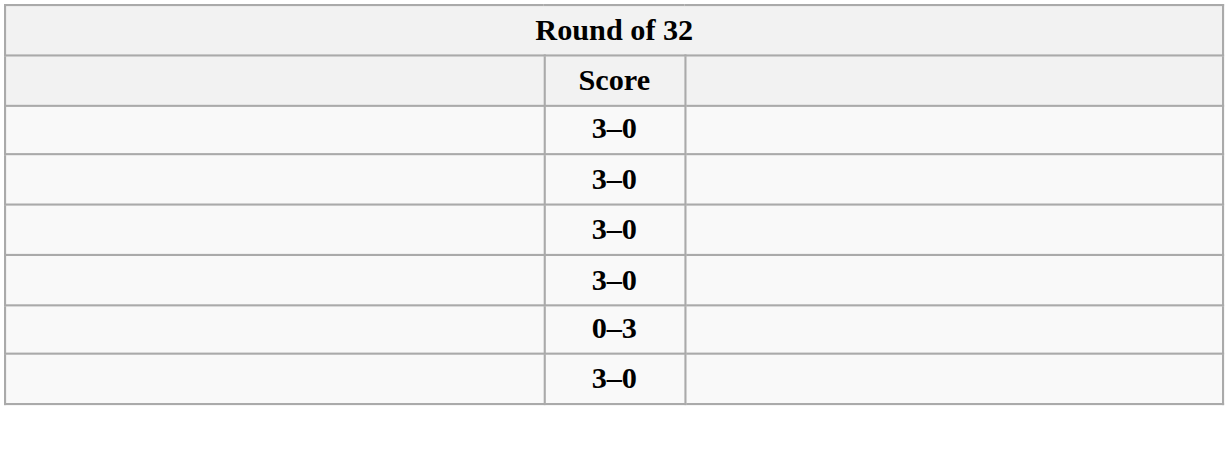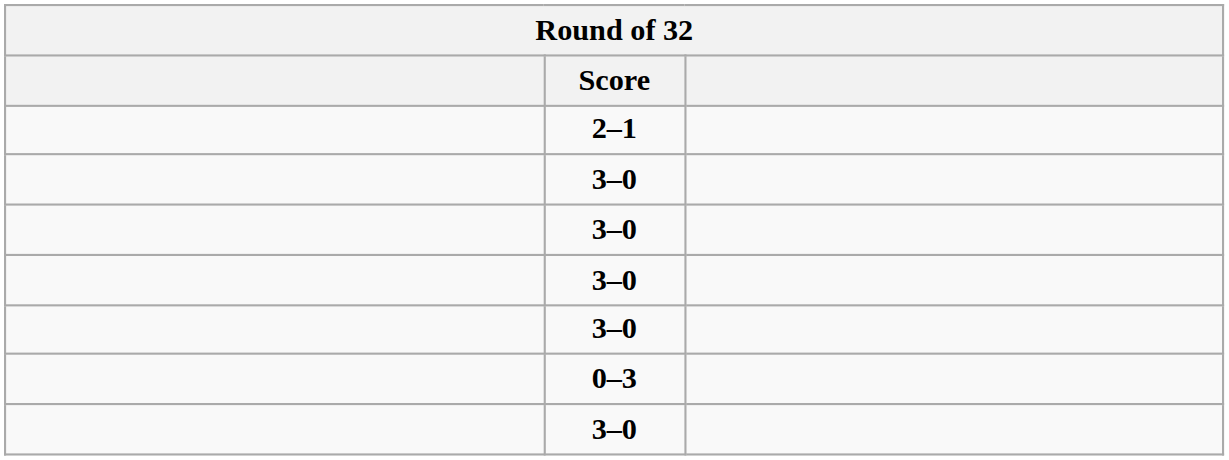 <table class="wikitable" style="text-align: center; font-size:90% ">
 <tr>
 <th colspan=3>Round of 32</th>
 </tr>
 <tr>
 <th align="right" width="250"></th>
 <th width="60">Score</th>
 <th align="left" width="250"></th>
+</tr>
+<tr>
+<td align=left><strong></strong></td>
+<td align=center><strong>2–1</strong></td>
+<td align=left></td>
 </tr>
 <tr>
 <td align=left><strong></strong></td>
 <td align=center><strong>3–0</strong></td>
 <td align=left></td>
 </tr>
 <tr>
 <td align=left><strong></strong></td>
 <td align=center><strong>3–0</strong></td>
 <td align=left></td>
 </tr>
 <tr>
 <td align=left><strong></strong></td>
 <td align=center><strong>3–0</strong></td>
 <td align=left></td>
 </tr>
 <tr>
 <td align=left><strong></strong></td>
 <td align=center><strong>3–0</strong></td>
 <td align=left></td>
 </tr>
 <tr>
 <td align=left></td>
 <td align=center><strong>0–3</strong></td>
 <td align=left><strong></strong></td>
 </tr>
 <tr>
 <td align=left><strong></strong></td>
 <td align=center><strong>3–0</strong></td>
 <td align=left></td>
 </tr>
 </table>
